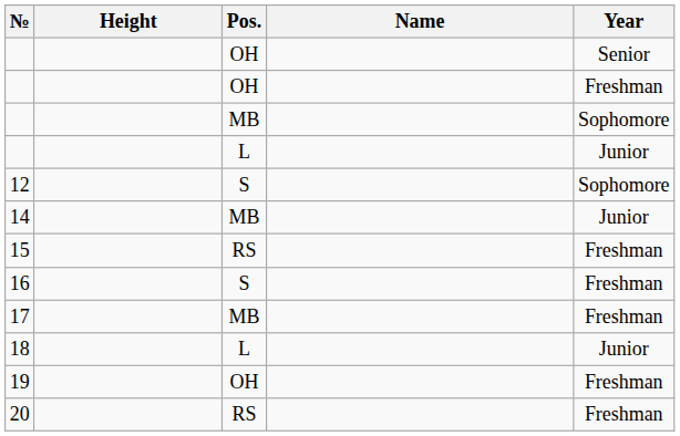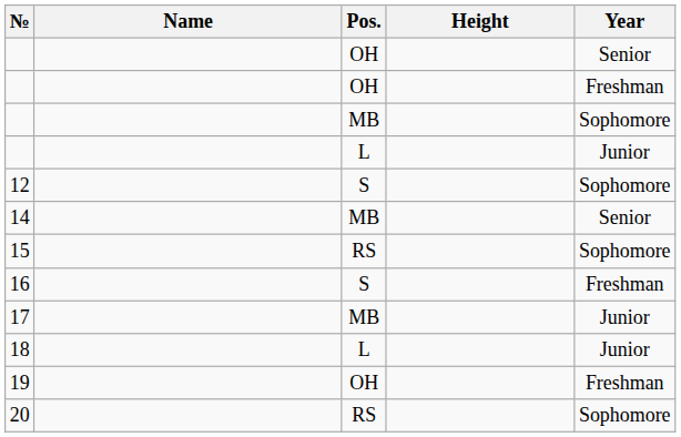 <table class="wikitable sortable" style="font-size:95%; text-align:center;">
 <tr>
 <th>№</th>
+<th style="width:15em">Name</th>
+<th>Pos.</th>
 <th style="width:9em">Height</th>
-<th>Pos.</th>
-<th style="width:15em">Name</th>
 <th>Year</th>
 </tr>
 <tr>
 <td></td>
+<td align=left></td>
+<td>OH</td>
 <td></td>
-<td>OH</td>
-<td align=left></td>
 <td>Senior</td>
 </tr>
 <tr>
 <td></td>
+<td align=left></td>
+<td>OH</td>
 <td></td>
-<td>OH</td>
-<td align=left></td>
 <td>Freshman</td>
 </tr>
 <tr>
 <td></td>
+<td align=left></td>
+<td>MB</td>
 <td></td>
-<td>MB</td>
-<td align=left></td>
 <td>Sophomore</td>
 </tr>
 <tr>
 <td></td>
+<td align=left></td>
+<td>L</td>
 <td></td>
-<td>L</td>
-<td align=left></td>
 <td>Junior</td>
 </tr>
 <tr>
 <td>12</td>
+<td align=left></td>
+<td>S</td>
 <td></td>
-<td>S</td>
-<td align=left></td>
 <td>Sophomore</td>
 </tr>
 <tr>
 <td>14</td>
+<td align=left></td>
+<td>MB</td>
 <td></td>
-<td>MB</td>
-<td align=left></td>
-<td>Junior</td>
+<td>Senior</td>
 </tr>
 <tr>
 <td>15</td>
+<td align=left></td>
+<td>RS</td>
 <td></td>
-<td>RS</td>
-<td align=left></td>
-<td>Freshman</td>
+<td>Sophomore</td>
 </tr>
 <tr>
 <td>16</td>
+<td align=left></td>
+<td>S</td>
 <td></td>
-<td>S</td>
-<td align=left></td>
 <td>Freshman</td>
 </tr>
 <tr>
 <td>17</td>
+<td align=left></td>
+<td>MB</td>
 <td></td>
-<td>MB</td>
-<td align=left></td>
-<td>Freshman</td>
+<td>Junior</td>
 </tr>
 <tr>
 <td>18</td>
+<td align=left></td>
+<td>L</td>
 <td></td>
-<td>L</td>
-<td align=left></td>
 <td>Junior</td>
 </tr>
 <tr>
 <td>19</td>
+<td align=left></td>
+<td>OH</td>
 <td></td>
-<td>OH</td>
-<td align=left></td>
 <td>Freshman</td>
 </tr>
 <tr>
 <td>20</td>
+<td align=left></td>
+<td>RS</td>
 <td></td>
-<td>RS</td>
-<td align=left></td>
-<td>Freshman</td>
+<td>Sophomore</td>
 </tr>
 </table>
